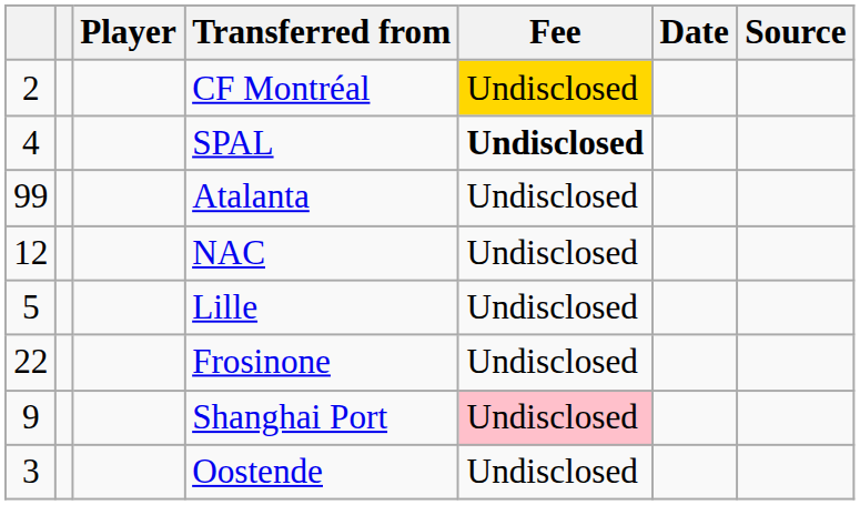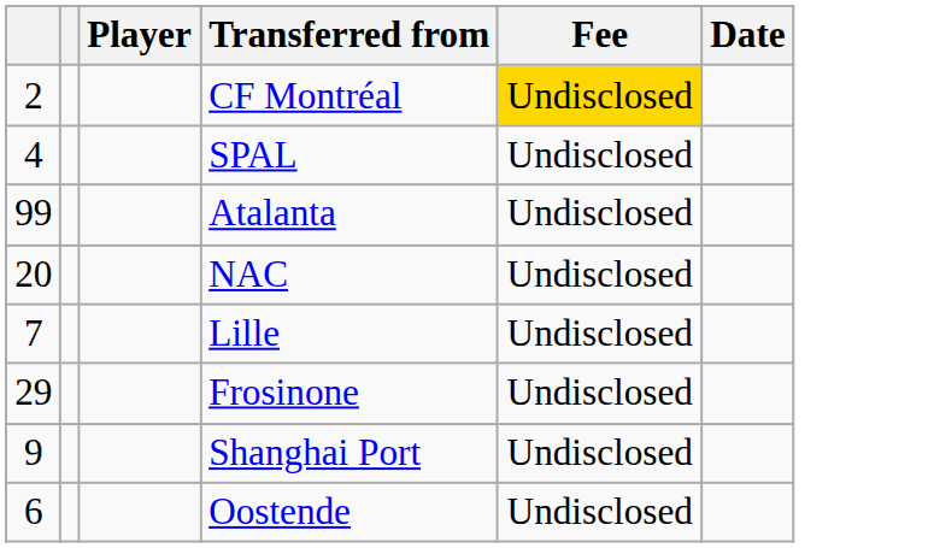 <table class="wikitable plainrowheaders sortable">
 <tr>
 <th></th>
 <th></th>
 <th scope=col>Player</th>
 <th>Transferred from</th>
 <th !scope=col; style="width: 65px;">Fee</th>
 <th scope=col>Date</th>
-<th scope=col>Source</th>
 </tr>
 <tr>
 <td align=center>2</td>
 <td align=center></td>
 <td></td>
 <td> <a href='#'>CF Montréal</a></td>
 <td style="background: gold;">Undisclosed</td>
 <td></td>
-<td></td>
 </tr>
 <tr>
 <td align=center>4</td>
 <td align=center></td>
 <td></td>
 <td> <a href='#'>SPAL</a></td>
-<td><strong>Undisclosed</strong></td>
-<td></td>
+<td>Undisclosed</td>
 <td></td>
 </tr>
 <tr>
 <td align=center>99</td>
 <td align=center></td>
 <td></td>
 <td> <a href='#'>Atalanta</a></td>
 <td>Undisclosed</td>
 <td></td>
-<td></td>
 </tr>
 <tr>
-<td align=center>12</td>
+<td align=center>20</td>
 <td align=center></td>
 <td></td>
 <td> <a href='#'>NAC</a></td>
 <td>Undisclosed</td>
 <td></td>
-<td></td>
 </tr>
 <tr>
-<td align=center>5</td>
+<td align=center>7</td>
 <td align=center></td>
 <td></td>
 <td> <a href='#'>Lille</a></td>
 <td>Undisclosed</td>
 <td></td>
-<td></td>
 </tr>
 <tr>
-<td align=center>22</td>
+<td align=center>29</td>
 <td align=center></td>
 <td></td>
 <td> <a href='#'>Frosinone</a></td>
 <td>Undisclosed</td>
-<td></td>
 <td></td>
 </tr>
 <tr>
 <td align=center>9</td>
 <td align=center></td>
 <td></td>
 <td> <a href='#'>Shanghai Port</a></td>
-<td style="background: pink;">Undisclosed</td>
-<td></td>
+<td>Undisclosed</td>
 <td></td>
 </tr>
 <tr>
-<td align=center>3</td>
+<td align=center>6</td>
 <td align=center></td>
 <td></td>
 <td> <a href='#'>Oostende</a></td>
 <td>Undisclosed</td>
 <td></td>
-<td></td>
 </tr>
 </table>
